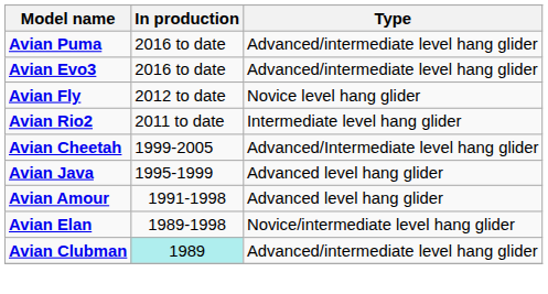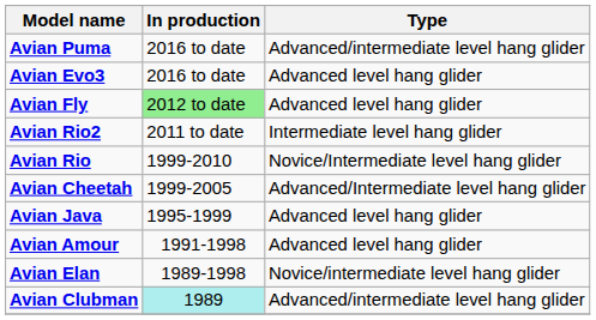 <table class="wikitable" align=center style="font-size:90%;">
 <tr>
 </tr>
 <tr style="background:#efefef;">
 <th>Model name</th>
 <th>In production</th>
 <th>Type</th>
 </tr>
 <tr>
 <td><strong><a href='#'>Avian Puma</a></strong></td>
 <td>2016 to date</td>
 <td>Advanced/intermediate level hang glider</td>
 </tr>
 <tr>
 <td><strong><a href='#'>Avian Evo3</a></strong></td>
 <td>2016 to date</td>
-<td>Advanced/intermediate level hang glider</td>
+<td>Advanced level hang glider</td>
 </tr>
 <tr>
 <td><strong><a href='#'>Avian Fly</a></strong></td>
-<td>2012 to date</td>
-<td>Novice level hang glider</td>
+<td style="background: lightgreen;">2012 to date</td>
+<td>Advanced level hang glider</td>
 </tr>
 <tr>
 <td><strong><a href='#'>Avian Rio2</a></strong></td>
 <td>2011 to date</td>
 <td>Intermediate level hang glider</td>
+</tr>
+<tr>
+<td><strong><a href='#'>Avian Rio</a></strong></td>
+<td>1999-2010</td>
+<td>Novice/Intermediate level hang glider</td>
 </tr>
 <tr>
 <td><strong><a href='#'>Avian Cheetah</a></strong></td>
 <td>1999-2005</td>
 <td align="left">Advanced/Intermediate level hang glider</td>
 </tr>
 <tr>
 <td><strong><a href='#'>Avian Java</a></strong></td>
 <td>1995-1999</td>
 <td>Advanced level hang glider</td>
 </tr>
 <tr>
 <td align="left"><strong><a href='#'>Avian Amour</a></strong></td>
 <td align="center">1991-1998</td>
 <td>Advanced level hang glider</td>
 </tr>
 <tr>
 <td align="left"><strong><a href='#'>Avian Elan</a></strong></td>
 <td align="center">1989-1998</td>
 <td align="left">Novice/intermediate level hang glider</td>
 </tr>
 <tr>
 <td align="left"><strong><a href='#'>Avian Clubman</a></strong></td>
 <td align="center" style="background: paleturquoise;">1989</td>
 <td>Advanced/intermediate level hang glider</td>
 </tr>
 <tr>
 </tr>
 </table>
